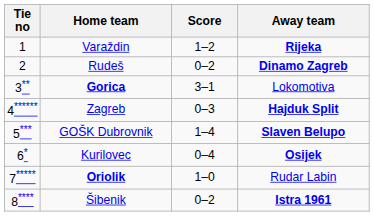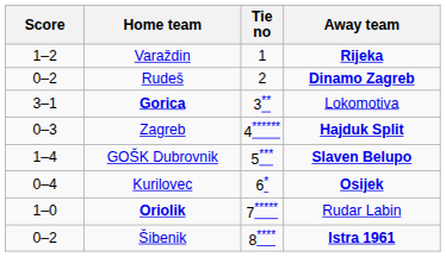 <table class="wikitable" style="text-align: center">
 <tr>
+<th width=80>Score</th>
+<th width=165>Home team</th>
 <th width=40>Tie no</th>
-<th width=165>Home team</th>
-<th width=80>Score</th>
 <th width=165>Away team</th>
 </tr>
 <tr>
+<td>1–2</td>
+<td><a href='#'>Varaždin</a></td>
 <td>1</td>
-<td><a href='#'>Varaždin</a></td>
-<td>1–2</td>
 <td><strong><a href='#'>Rijeka</a></strong></td>
 </tr>
 <tr>
+<td>0–2</td>
+<td><a href='#'>Rudeš</a></td>
 <td>2</td>
-<td><a href='#'>Rudeš</a></td>
-<td>0–2</td>
 <td><strong><a href='#'>Dinamo Zagreb</a></strong></td>
 </tr>
 <tr>
+<td>3–1</td>
+<td><strong><a href='#'>Gorica</a></strong></td>
 <td>3<a href='#'><sup>**</sup></a></td>
-<td><strong><a href='#'>Gorica</a></strong></td>
-<td>3–1</td>
 <td><a href='#'>Lokomotiva</a></td>
 </tr>
 <tr>
+<td>0–3</td>
+<td><a href='#'>Zagreb</a></td>
 <td>4<a href='#'><sup>******</sup></a></td>
-<td><a href='#'>Zagreb</a></td>
-<td>0–3</td>
 <td><strong><a href='#'>Hajduk Split</a></strong></td>
 </tr>
 <tr>
+<td>1–4</td>
+<td><a href='#'>GOŠK Dubrovnik</a></td>
 <td>5<a href='#'><sup>***</sup></a></td>
-<td><a href='#'>GOŠK Dubrovnik</a></td>
-<td>1–4</td>
 <td><strong><a href='#'>Slaven Belupo</a></strong></td>
 </tr>
 <tr>
+<td>0–4</td>
+<td><a href='#'>Kurilovec</a></td>
 <td>6<a href='#'><sup>*</sup></a></td>
-<td><a href='#'>Kurilovec</a></td>
-<td>0–4</td>
 <td><strong><a href='#'>Osijek</a></strong></td>
 </tr>
 <tr>
+<td>1–0</td>
+<td><strong><a href='#'>Oriolik</a></strong></td>
 <td>7<a href='#'><sup>*****</sup></a></td>
-<td><strong><a href='#'>Oriolik</a></strong></td>
-<td>1–0</td>
 <td><a href='#'>Rudar Labin</a></td>
 </tr>
 <tr>
+<td>0–2</td>
+<td><a href='#'>Šibenik</a></td>
 <td>8<a href='#'><sup>****</sup></a></td>
-<td><a href='#'>Šibenik</a></td>
-<td>0–2</td>
 <td><strong><a href='#'>Istra 1961</a></strong></td>
 </tr>
 </table>
